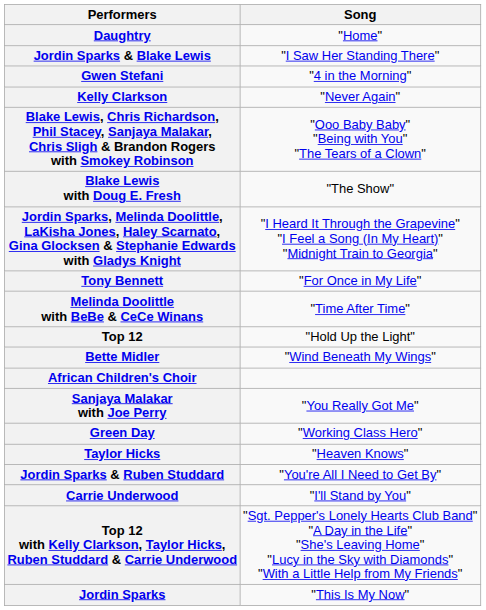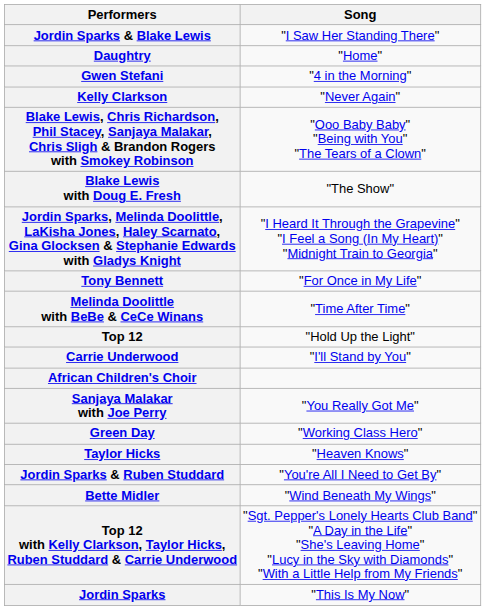 <table class="wikitable unsortable" style="text-align:center;">
 <tr>
 <th scope="col">Performers</th>
 <th scope="col">Song</th>
 </tr>
 <tr>
+<th scope="row"><a href='#'>Jordin Sparks</a> & <a href='#'>Blake Lewis</a></th>
+<td>"<a href='#'>I Saw Her Standing There</a>"</td>
+</tr>
+<tr>
 <th scope="row"><a href='#'>Daughtry</a></th>
 <td>"<a href='#'>Home</a>"</td>
-</tr>
-<tr>
-<th scope="row"><a href='#'>Jordin Sparks</a> & <a href='#'>Blake Lewis</a></th>
-<td>"<a href='#'>I Saw Her Standing There</a>"</td>
 </tr>
 <tr>
 <th scope="row"><a href='#'>Gwen Stefani</a></th>
 <td>"<a href='#'>4 in the Morning</a>"</td>
 </tr>
 <tr>
 <th scope="row"><a href='#'>Kelly Clarkson</a></th>
 <td>"<a href='#'>Never Again</a>"</td>
 </tr>
 <tr>
 <th scope="row"><a href='#'>Blake Lewis</a>, <a href='#'>Chris Richardson</a>,<br><a href='#'>Phil Stacey</a>, <a href='#'>Sanjaya Malakar</a>,<br><a href='#'>Chris Sligh</a> & Brandon Rogers<br>with <a href='#'>Smokey Robinson</a></th>
 <td>"<a href='#'>Ooo Baby Baby</a>"<br>"<a href='#'>Being with You</a>"<br>"<a href='#'>The Tears of a Clown</a>"</td>
 </tr>
 <tr>
 <th scope="row"><a href='#'>Blake Lewis</a><br>with <a href='#'>Doug E. Fresh</a></th>
 <td>"The Show"</td>
 </tr>
 <tr>
 <th scope="row"><a href='#'>Jordin Sparks</a>, <a href='#'>Melinda Doolittle</a>,<br><a href='#'>LaKisha Jones</a>, <a href='#'>Haley Scarnato</a>,<br><a href='#'>Gina Glocksen</a> & <a href='#'>Stephanie Edwards</a><br>with <a href='#'>Gladys Knight</a></th>
 <td>"<a href='#'>I Heard It Through the Grapevine</a>"<br>"<a href='#'>I Feel a Song (In My Heart)</a>"<br>"<a href='#'>Midnight Train to Georgia</a>"</td>
 </tr>
 <tr>
 <th scope="row"><a href='#'>Tony Bennett</a></th>
 <td>"<a href='#'>For Once in My Life</a>"</td>
 </tr>
 <tr>
 <th scope="row"><a href='#'>Melinda Doolittle</a><br>with <a href='#'>BeBe</a> & <a href='#'>CeCe Winans</a></th>
 <td>"<a href='#'>Time After Time</a>"</td>
 </tr>
 <tr>
 <th scope="row">Top 12</th>
 <td>"Hold Up the Light"</td>
 </tr>
 <tr>
-<th scope="row"><a href='#'>Bette Midler</a></th>
-<td>"<a href='#'>Wind Beneath My Wings</a>"</td>
+<th scope="row"><a href='#'>Carrie Underwood</a></th>
+<td>"<a href='#'>I'll Stand by You</a>"</td>
 </tr>
 <tr>
 <th scope="row"><a href='#'>African Children's Choir</a></th>
 <td></td>
 </tr>
 <tr>
 <th scope="row"><a href='#'>Sanjaya Malakar</a><br>with <a href='#'>Joe Perry</a></th>
 <td>"<a href='#'>You Really Got Me</a>"</td>
 </tr>
 <tr>
 <th scope="row"><a href='#'>Green Day</a></th>
 <td>"<a href='#'>Working Class Hero</a>"</td>
 </tr>
 <tr>
 <th scope="row"><a href='#'>Taylor Hicks</a></th>
 <td>"<a href='#'>Heaven Knows</a>"</td>
 </tr>
 <tr>
 <th scope="row"><a href='#'>Jordin Sparks</a> & <a href='#'>Ruben Studdard</a></th>
 <td>"<a href='#'>You're All I Need to Get By</a>"</td>
 </tr>
 <tr>
-<th scope="row"><a href='#'>Carrie Underwood</a></th>
-<td>"<a href='#'>I'll Stand by You</a>"</td>
+<th scope="row"><a href='#'>Bette Midler</a></th>
+<td>"<a href='#'>Wind Beneath My Wings</a>"</td>
 </tr>
 <tr>
 <th scope="row">Top 12<br>with <a href='#'>Kelly Clarkson</a>, <a href='#'>Taylor Hicks</a>,<br><a href='#'>Ruben Studdard</a> & <a href='#'>Carrie Underwood</a></th>
 <td>"<a href='#'>Sgt. Pepper's Lonely Hearts Club Band</a>"<br>"<a href='#'>A Day in the Life</a>"<br>"<a href='#'>She's Leaving Home</a>"<br>"<a href='#'>Lucy in the Sky with Diamonds</a>"<br>"<a href='#'>With a Little Help from My Friends</a>"</td>
 </tr>
 <tr>
 <th scope="row"><a href='#'>Jordin Sparks</a></th>
 <td>"<a href='#'>This Is My Now</a>"</td>
 </tr>
 </table>
